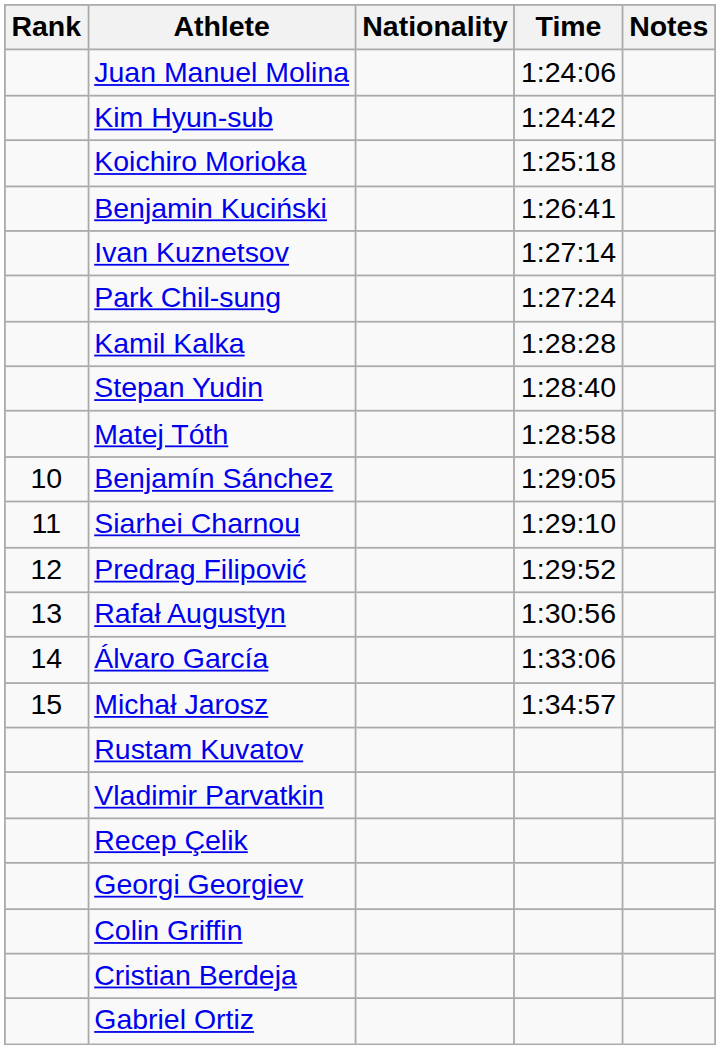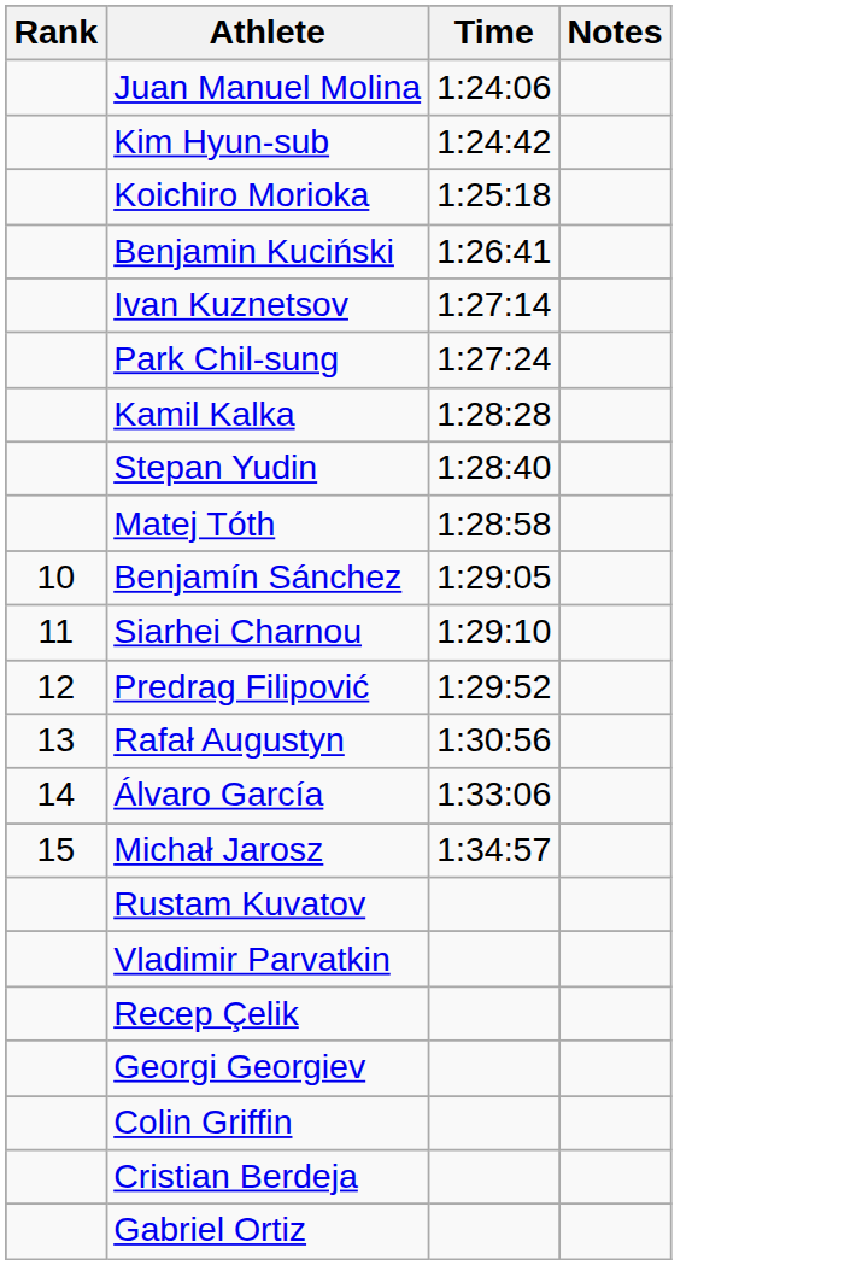 <table class="wikitable sortable" style="text-align:center">
 <tr>
 <th>Rank</th>
 <th>Athlete</th>
-<th>Nationality</th>
 <th>Time</th>
 <th>Notes</th>
 </tr>
 <tr>
 <td></td>
 <td align="left"><a href='#'>Juan Manuel Molina</a></td>
-<td align=left></td>
 <td>1:24:06</td>
 <td></td>
 </tr>
 <tr>
 <td></td>
 <td align="left"><a href='#'>Kim Hyun-sub</a></td>
-<td align=left></td>
 <td>1:24:42</td>
 <td></td>
 </tr>
 <tr>
 <td></td>
 <td align="left"><a href='#'>Koichiro Morioka</a></td>
-<td align=left></td>
 <td>1:25:18</td>
 <td></td>
 </tr>
 <tr>
 <td></td>
 <td align="left"><a href='#'>Benjamin Kuciński</a></td>
-<td align=left></td>
 <td>1:26:41</td>
 <td></td>
 </tr>
 <tr>
 <td></td>
 <td align="left"><a href='#'>Ivan Kuznetsov</a></td>
-<td align=left></td>
 <td>1:27:14</td>
 <td></td>
 </tr>
 <tr>
 <td></td>
 <td align="left"><a href='#'>Park Chil-sung</a></td>
-<td align=left></td>
 <td>1:27:24</td>
 <td></td>
 </tr>
 <tr>
 <td></td>
 <td align="left"><a href='#'>Kamil Kalka</a></td>
-<td align=left></td>
 <td>1:28:28</td>
 <td></td>
 </tr>
 <tr>
 <td></td>
 <td align="left"><a href='#'>Stepan Yudin</a></td>
-<td align=left></td>
 <td>1:28:40</td>
 <td></td>
 </tr>
 <tr>
 <td></td>
 <td align="left"><a href='#'>Matej Tóth</a></td>
-<td align=left></td>
 <td>1:28:58</td>
 <td></td>
 </tr>
 <tr>
 <td>10</td>
 <td align="left"><a href='#'>Benjamín Sánchez</a></td>
-<td align=left></td>
 <td>1:29:05</td>
 <td></td>
 </tr>
 <tr>
 <td>11</td>
 <td align="left"><a href='#'>Siarhei Charnou</a></td>
-<td align=left></td>
 <td>1:29:10</td>
 <td></td>
 </tr>
 <tr>
 <td>12</td>
 <td align="left"><a href='#'>Predrag Filipović</a></td>
-<td align=left></td>
 <td>1:29:52</td>
 <td></td>
 </tr>
 <tr>
 <td>13</td>
 <td align="left"><a href='#'>Rafał Augustyn</a></td>
-<td align=left></td>
 <td>1:30:56</td>
 <td></td>
 </tr>
 <tr>
 <td>14</td>
 <td align="left"><a href='#'>Álvaro García</a></td>
-<td align=left></td>
 <td>1:33:06</td>
 <td></td>
 </tr>
 <tr>
 <td>15</td>
 <td align="left"><a href='#'>Michał Jarosz</a></td>
-<td align=left></td>
 <td>1:34:57</td>
 <td></td>
 </tr>
 <tr>
 <td></td>
 <td align="left"><a href='#'>Rustam Kuvatov</a></td>
-<td align=left></td>
 <td></td>
 <td></td>
 </tr>
 <tr>
 <td></td>
 <td align="left"><a href='#'>Vladimir Parvatkin</a></td>
-<td align=left></td>
 <td></td>
 <td></td>
 </tr>
 <tr>
 <td></td>
 <td align="left"><a href='#'>Recep Çelik</a></td>
-<td align=left></td>
 <td></td>
 <td></td>
 </tr>
 <tr>
 <td></td>
 <td align="left"><a href='#'>Georgi Georgiev</a></td>
-<td align=left></td>
 <td></td>
 <td></td>
 </tr>
 <tr>
 <td></td>
 <td align="left"><a href='#'>Colin Griffin</a></td>
-<td align=left></td>
 <td></td>
 <td></td>
 </tr>
 <tr>
 <td></td>
 <td align="left"><a href='#'>Cristian Berdeja</a></td>
-<td align=left></td>
 <td></td>
 <td></td>
 </tr>
 <tr>
 <td></td>
 <td align="left"><a href='#'>Gabriel Ortiz</a></td>
-<td align=left></td>
 <td></td>
 <td></td>
 </tr>
 </table>
